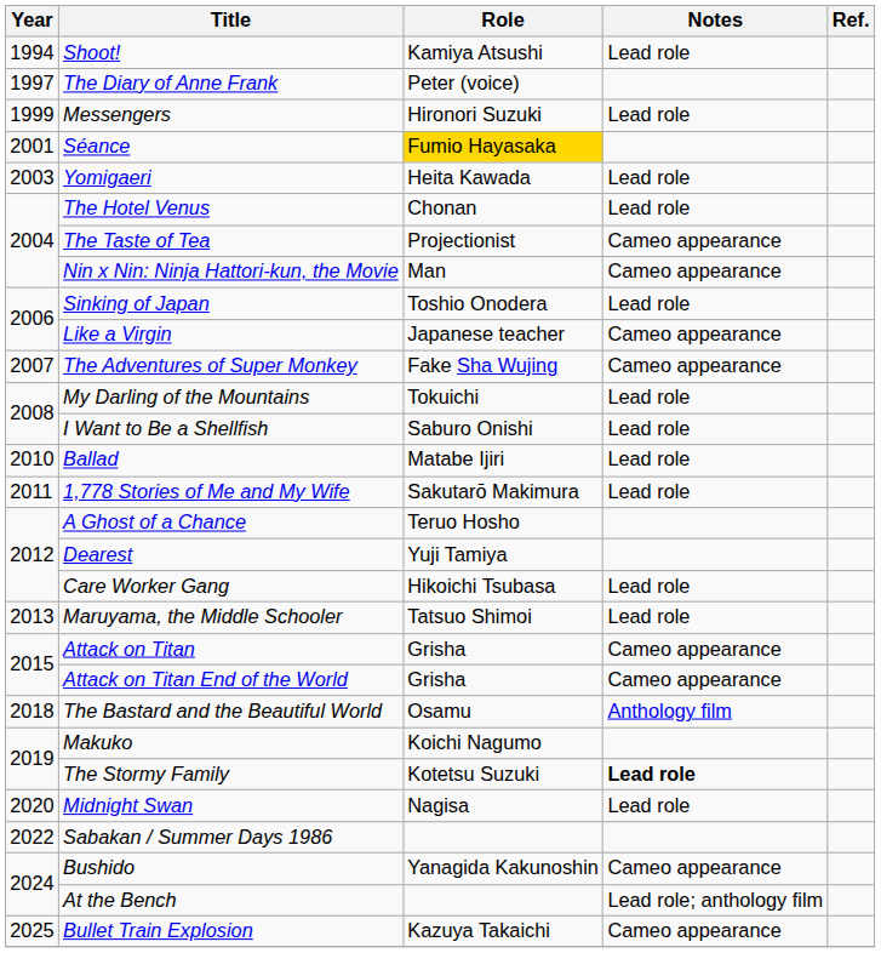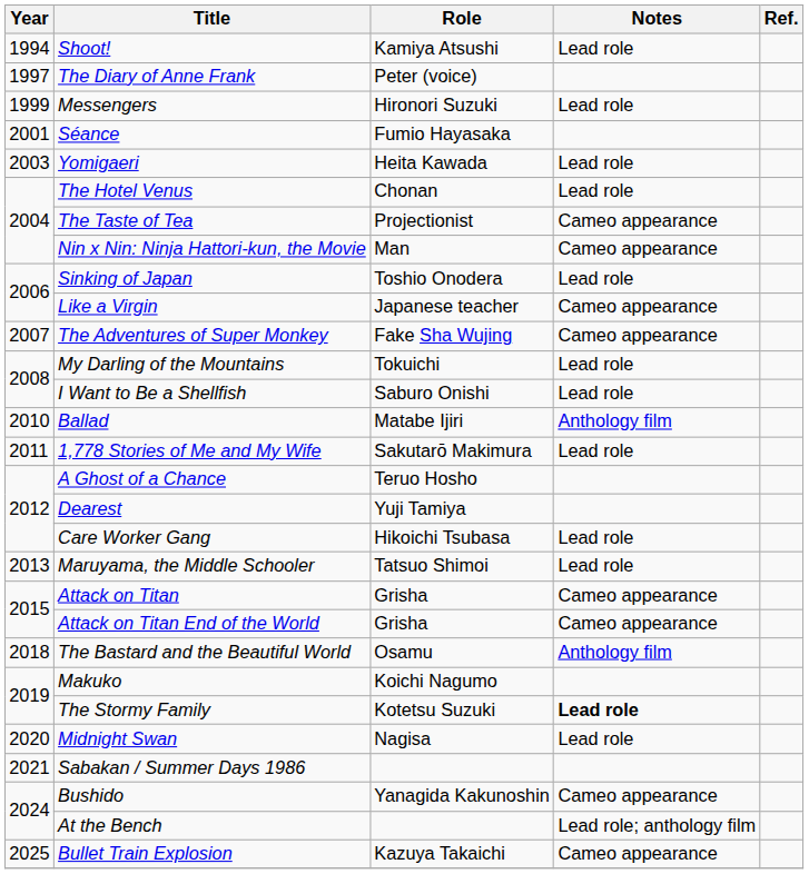 <table class="wikitable">
 <tr>
 <th>Year</th>
 <th>Title</th>
 <th>Role</th>
 <th>Notes</th>
 <th>Ref.</th>
 </tr>
 <tr>
 <td>1994</td>
 <td><em><a href='#'>Shoot!</a></em></td>
 <td>Kamiya Atsushi</td>
 <td>Lead role</td>
 <td></td>
 </tr>
 <tr>
 <td>1997</td>
 <td><em><a href='#'>The Diary of Anne Frank</a></em></td>
 <td>Peter (voice)</td>
 <td></td>
 <td></td>
 </tr>
 <tr>
 <td>1999</td>
 <td><em>Messengers</em></td>
 <td>Hironori Suzuki</td>
 <td>Lead role</td>
 <td></td>
 </tr>
 <tr>
 <td>2001</td>
 <td><em><a href='#'>Séance</a></em></td>
-<td style="background: gold;">Fumio Hayasaka</td>
+<td>Fumio Hayasaka</td>
 <td></td>
 <td></td>
 </tr>
 <tr>
 <td>2003</td>
 <td><em><a href='#'>Yomigaeri</a></em></td>
 <td>Heita Kawada</td>
 <td>Lead role</td>
 <td></td>
 </tr>
 <tr>
 <td rowspan="3">2004</td>
 <td><em><a href='#'>The Hotel Venus</a></em></td>
 <td>Chonan</td>
 <td>Lead role</td>
 <td></td>
 </tr>
 <tr>
 <td><em><a href='#'>The Taste of Tea</a></em></td>
 <td>Projectionist</td>
 <td>Cameo appearance</td>
 <td></td>
 </tr>
 <tr>
 <td><em><a href='#'>Nin x Nin: Ninja Hattori-kun, the Movie</a></em></td>
 <td>Man</td>
 <td>Cameo appearance</td>
 <td></td>
 </tr>
 <tr>
 <td rowspan="2">2006</td>
 <td><em><a href='#'>Sinking of Japan</a></em></td>
 <td>Toshio Onodera</td>
 <td>Lead role</td>
 <td></td>
 </tr>
 <tr>
 <td><em><a href='#'>Like a Virgin</a></em></td>
 <td>Japanese teacher</td>
 <td>Cameo appearance</td>
 <td></td>
 </tr>
 <tr>
 <td>2007</td>
 <td><em><a href='#'>The Adventures of Super Monkey</a></em></td>
 <td>Fake <a href='#'>Sha Wujing</a></td>
 <td>Cameo appearance</td>
 <td></td>
 </tr>
 <tr>
 <td rowspan="2">2008</td>
 <td><em>My Darling of the Mountains</em></td>
 <td>Tokuichi</td>
 <td>Lead role</td>
 <td></td>
 </tr>
 <tr>
 <td><em>I Want to Be a Shellfish</em></td>
 <td>Saburo Onishi</td>
 <td>Lead role</td>
 <td></td>
 </tr>
 <tr>
 <td>2010</td>
 <td><em><a href='#'>Ballad</a></em></td>
 <td>Matabe Ijiri</td>
-<td>Lead role</td>
+<td><a href='#'>Anthology film</a></td>
 <td></td>
 </tr>
 <tr>
 <td>2011</td>
 <td><em><a href='#'>1,778 Stories of Me and My Wife</a></em></td>
 <td>Sakutarō Makimura</td>
 <td>Lead role</td>
 <td></td>
 </tr>
 <tr>
 <td rowspan="3">2012</td>
 <td><em><a href='#'>A Ghost of a Chance</a></em></td>
 <td>Teruo Hosho</td>
 <td></td>
 <td></td>
 </tr>
 <tr>
 <td><em><a href='#'>Dearest</a></em></td>
 <td>Yuji Tamiya</td>
 <td></td>
 <td></td>
 </tr>
 <tr>
 <td><em>Care Worker Gang</em></td>
 <td>Hikoichi Tsubasa</td>
 <td>Lead role</td>
 <td></td>
 </tr>
 <tr>
 <td>2013</td>
 <td><em>Maruyama, the Middle Schooler</em></td>
 <td>Tatsuo Shimoi</td>
 <td>Lead role</td>
 <td></td>
 </tr>
 <tr>
 <td rowspan="2">2015</td>
 <td><em><a href='#'>Attack on Titan</a></em></td>
 <td>Grisha</td>
 <td>Cameo appearance</td>
 <td></td>
 </tr>
 <tr>
 <td><em><a href='#'>Attack on Titan End of the World</a></em></td>
 <td>Grisha</td>
 <td>Cameo appearance</td>
 <td></td>
 </tr>
 <tr>
 <td>2018</td>
 <td><em>The Bastard and the Beautiful World</em></td>
 <td>Osamu</td>
 <td><a href='#'>Anthology film</a></td>
 <td></td>
 </tr>
 <tr>
 <td rowspan="2">2019</td>
 <td><em>Makuko</em></td>
 <td>Koichi Nagumo</td>
 <td></td>
 <td></td>
 </tr>
 <tr>
 <td><em>The Stormy Family</em></td>
 <td>Kotetsu Suzuki</td>
 <td><strong>Lead role</strong></td>
 <td></td>
 </tr>
 <tr>
 <td rowspan="1">2020</td>
 <td><em><a href='#'>Midnight Swan</a></em></td>
 <td>Nagisa</td>
 <td>Lead role</td>
 <td></td>
 </tr>
 <tr>
-<td>2022</td>
+<td>2021</td>
 <td><em>Sabakan / Summer Days 1986</em></td>
 <td></td>
 <td></td>
 <td></td>
 </tr>
 <tr>
 <td rowspan="2">2024</td>
 <td><em>Bushido</em></td>
 <td>Yanagida Kakunoshin</td>
 <td>Cameo appearance</td>
 <td></td>
 </tr>
 <tr>
 <td><em>At the Bench</em></td>
 <td></td>
 <td>Lead role; anthology film</td>
 <td></td>
 </tr>
 <tr>
 <td>2025</td>
 <td><em><a href='#'>Bullet Train Explosion</a></em></td>
 <td>Kazuya Takaichi</td>
 <td>Cameo appearance</td>
 <td></td>
 </tr>
 <tr>
 </tr>
 </table>
